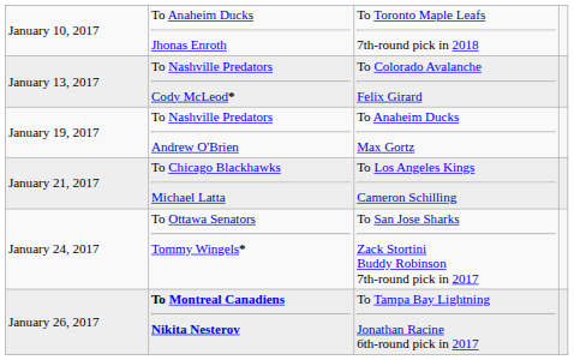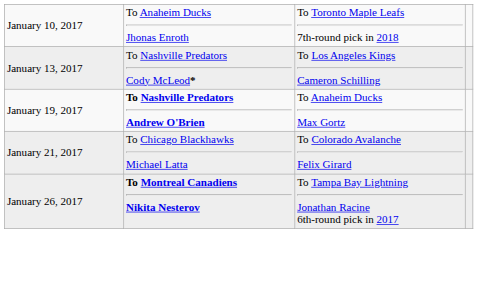 <table class="wikitable" style="border:1px solid #999999; width:680px;">
 <tr>
 <td>January 10, 2017</td>
 <td valign="top">To <a href='#'>Anaheim Ducks</a><hr> <a href='#'>Jhonas Enroth</a></td>
 <td valign="top">To <a href='#'>Toronto Maple Leafs</a><hr> 7th-round pick in <a href='#'>2018</a></td>
 <td></td>
 </tr>
 <tr bgcolor="eeeeee">
 <td>January 13, 2017</td>
 <td valign="top">To <a href='#'>Nashville Predators</a><hr> <a href='#'>Cody McLeod</a><span><strong>*</strong></span></td>
-<td valign="top">To <a href='#'>Colorado Avalanche</a><hr> <a href='#'>Felix Girard</a></td>
+<td valign="top">To <a href='#'>Los Angeles Kings</a><hr> <a href='#'>Cameron Schilling</a></td>
 <td></td>
 </tr>
 <tr>
 <td>January 19, 2017</td>
-<td valign="top">To <a href='#'>Nashville Predators</a><hr> <a href='#'>Andrew O'Brien</a></td>
+<td valign="top"><strong>To <a href='#'>Nashville Predators</a><hr> <a href='#'>Andrew O'Brien</a></strong></td>
 <td valign="top">To <a href='#'>Anaheim Ducks</a><hr> <a href='#'>Max Gortz</a></td>
 <td></td>
 </tr>
 <tr bgcolor="eeeeee">
 <td>January 21, 2017</td>
 <td valign="top">To <a href='#'>Chicago Blackhawks</a><hr> <a href='#'>Michael Latta</a></td>
-<td valign="top">To <a href='#'>Los Angeles Kings</a><hr> <a href='#'>Cameron Schilling</a></td>
-<td></td>
-</tr>
-<tr>
-<td>January 24, 2017</td>
-<td valign="top">To <a href='#'>Ottawa Senators</a><hr> <a href='#'>Tommy Wingels</a><span><strong>*</strong></span></td>
-<td valign="top">To <a href='#'>San Jose Sharks</a><hr> <a href='#'>Zack Stortini</a><br><a href='#'>Buddy Robinson</a><br>7th-round pick in <a href='#'>2017</a></td>
+<td valign="top">To <a href='#'>Colorado Avalanche</a><hr> <a href='#'>Felix Girard</a></td>
 <td></td>
 </tr>
 <tr bgcolor="eeeeee">
 <td>January 26, 2017</td>
 <td valign="top"><strong>To <a href='#'>Montreal Canadiens</a><hr> <a href='#'>Nikita Nesterov</a></strong></td>
 <td valign="top">To <a href='#'>Tampa Bay Lightning</a><hr> <a href='#'>Jonathan Racine</a><br>6th-round pick in <a href='#'>2017</a></td>
 <td></td>
 </tr>
 </table>
